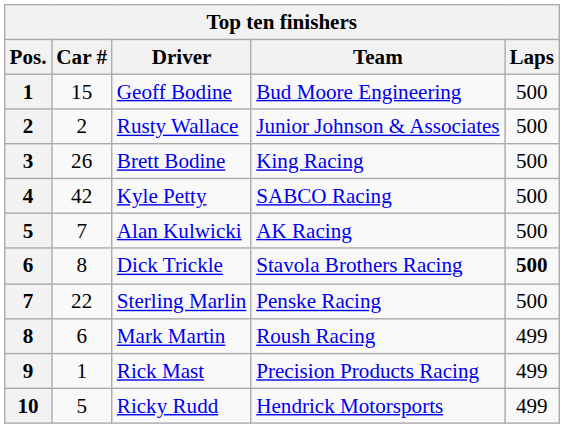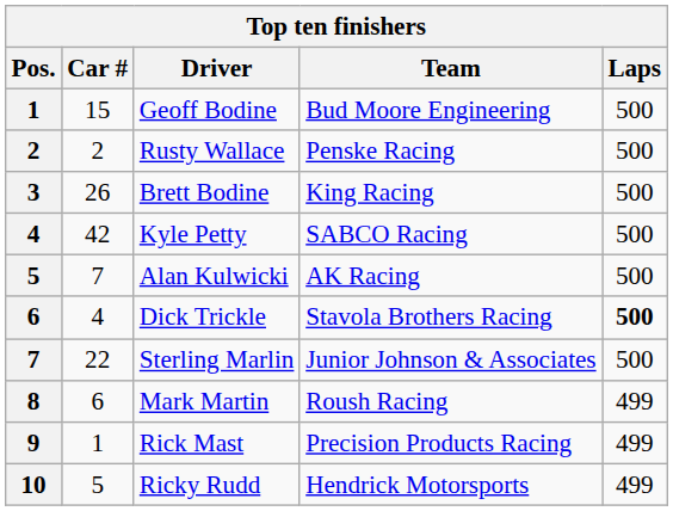 <table class="wikitable" style="font-size:95%;">
 <tr>
 <th colspan=9>Top ten finishers</th>
 </tr>
 <tr>
 <th>Pos.</th>
 <th>Car #</th>
 <th>Driver</th>
 <th>Team</th>
 <th>Laps</th>
 </tr>
 <tr>
 <th>1</th>
 <td align=center>15</td>
 <td><a href='#'>Geoff Bodine</a></td>
 <td><a href='#'>Bud Moore Engineering</a></td>
 <td align=center>500</td>
 </tr>
 <tr>
 <th>2</th>
 <td align=center>2</td>
 <td><a href='#'>Rusty Wallace</a></td>
-<td><a href='#'>Junior Johnson & Associates</a></td>
+<td><a href='#'>Penske Racing</a></td>
 <td align=center>500</td>
 </tr>
 <tr>
 <th>3</th>
 <td align=center>26</td>
 <td><a href='#'>Brett Bodine</a></td>
 <td><a href='#'>King Racing</a></td>
 <td align=center>500</td>
 </tr>
 <tr>
 <th>4</th>
 <td align=center>42</td>
 <td><a href='#'>Kyle Petty</a></td>
 <td><a href='#'>SABCO Racing</a></td>
 <td align=center>500</td>
 </tr>
 <tr>
 <th>5</th>
 <td align=center>7</td>
 <td><a href='#'>Alan Kulwicki</a></td>
 <td><a href='#'>AK Racing</a></td>
 <td align=center>500</td>
 </tr>
 <tr>
 <th>6</th>
-<td align=center>8</td>
+<td align=center>4</td>
 <td><a href='#'>Dick Trickle</a></td>
 <td><a href='#'>Stavola Brothers Racing</a></td>
 <td align=center><strong>500</strong></td>
 </tr>
 <tr>
 <th>7</th>
 <td align=center>22</td>
 <td><a href='#'>Sterling Marlin</a></td>
-<td><a href='#'>Penske Racing</a></td>
+<td><a href='#'>Junior Johnson & Associates</a></td>
 <td align=center>500</td>
 </tr>
 <tr>
 <th>8</th>
 <td align=center>6</td>
 <td><a href='#'>Mark Martin</a></td>
 <td><a href='#'>Roush Racing</a></td>
 <td align=center>499</td>
 </tr>
 <tr>
 <th>9</th>
 <td align=center>1</td>
 <td><a href='#'>Rick Mast</a></td>
 <td><a href='#'>Precision Products Racing</a></td>
 <td align=center>499</td>
 </tr>
 <tr>
 <th>10</th>
 <td align=center>5</td>
 <td><a href='#'>Ricky Rudd</a></td>
 <td><a href='#'>Hendrick Motorsports</a></td>
 <td align=center>499</td>
 </tr>
 </table>
